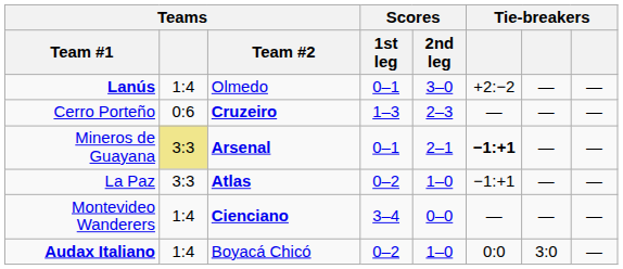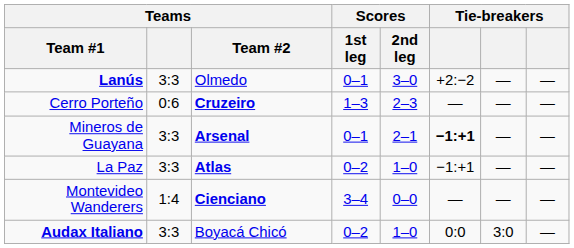 <table class="wikitable" style="text-align: center;">
 <tr>
 <th colspan=3>Teams</th>
 <th colspan=2>Scores</th>
 <th colspan=3>Tie-breakers</th>
 </tr>
 <tr>
 <th style="width:175px;">Team #1</th>
 <th width="50"></th>
 <th style="width:175px;">Team #2</th>
 <th width="55">1st leg</th>
 <th width="55">2nd leg</th>
 <th width="50"></th>
 <th width="50"></th>
 <th width="50"></th>
 </tr>
 <tr>
 <td align=right><strong><a href='#'>Lanús</a></strong> </td>
-<td>1:4</td>
+<td>3:3</td>
 <td align=left> <a href='#'>Olmedo</a></td>
 <td><a href='#'>0–1</a></td>
 <td><a href='#'>3–0</a></td>
 <td>+2:−2</td>
 <td>—</td>
 <td>—</td>
 </tr>
 <tr>
 <td align=right><a href='#'>Cerro Porteño</a> </td>
 <td>0:6</td>
 <td align=left> <strong><a href='#'>Cruzeiro</a></strong></td>
 <td><a href='#'>1–3</a></td>
 <td><a href='#'>2–3</a></td>
 <td>—</td>
 <td>—</td>
 <td>—</td>
 </tr>
 <tr>
 <td align=right><a href='#'>Mineros de Guayana</a> </td>
-<td style="background: khaki;">3:3</td>
+<td>3:3</td>
 <td align=left> <strong><a href='#'>Arsenal</a></strong></td>
 <td><a href='#'>0–1</a></td>
 <td><a href='#'>2–1</a></td>
 <td><strong>−1:+1</strong></td>
 <td>—</td>
 <td>—</td>
 </tr>
 <tr>
 <td align=right><a href='#'>La Paz</a> </td>
 <td>3:3</td>
 <td align=left> <strong><a href='#'>Atlas</a></strong></td>
 <td><a href='#'>0–2</a></td>
 <td><a href='#'>1–0</a></td>
 <td>−1:+1</td>
 <td>—</td>
 <td>—</td>
 </tr>
 <tr>
 <td align=right><a href='#'>Montevideo Wanderers</a> </td>
 <td>1:4</td>
 <td align=left> <strong><a href='#'>Cienciano</a></strong></td>
 <td><a href='#'>3–4</a></td>
 <td><a href='#'>0–0</a></td>
 <td>—</td>
 <td>—</td>
 <td>—</td>
 </tr>
 <tr>
 <td align=right><strong><a href='#'>Audax Italiano</a></strong> </td>
-<td>1:4</td>
+<td>3:3</td>
 <td align=left> <a href='#'>Boyacá Chicó</a></td>
 <td><a href='#'>0–2</a></td>
 <td><a href='#'>1–0</a></td>
 <td>0:0</td>
 <td>3:0</td>
 <td>—</td>
 </tr>
 </table>
